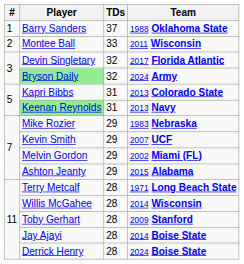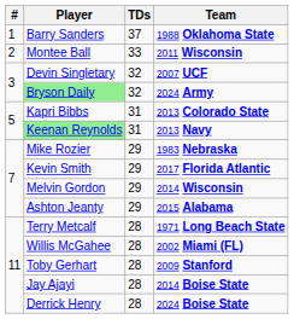 <table class="wikitable" style="font-size:90%; white-space: nowrap;">
 <tr>
 <th>#</th>
 <th>Player</th>
 <th>TDs</th>
 <th>Team</th>
 </tr>
 <tr>
 <td>1</td>
 <td><a href='#'>Barry Sanders</a></td>
 <td>37</td>
 <td><small><a href='#'>1988</a></small> <strong><a href='#'>Oklahoma State</a></strong></td>
 </tr>
 <tr>
 <td>2</td>
 <td><a href='#'>Montee Ball</a></td>
 <td>33</td>
 <td><small><a href='#'>2011</a></small> <strong><a href='#'>Wisconsin</a></strong></td>
 </tr>
 <tr>
 <td rowspan=2>3</td>
 <td><a href='#'>Devin Singletary</a></td>
 <td>32</td>
-<td><small><a href='#'>2017</a></small> <strong><a href='#'>Florida Atlantic</a></strong></td>
+<td><small><a href='#'>2007</a></small> <strong><a href='#'>UCF</a></strong></td>
 </tr>
 <tr>
 <td bgcolor=lightgreen><a href='#'>Bryson Daily</a></td>
 <td>32</td>
 <td><small><a href='#'>2024</a></small> <strong><a href='#'>Army</a></strong></td>
 </tr>
 <tr>
 <td rowspan=2>5</td>
 <td><a href='#'>Kapri Bibbs</a></td>
 <td>31</td>
 <td><small><a href='#'>2013</a></small> <strong><a href='#'>Colorado State</a></strong></td>
 </tr>
 <tr>
 <td bgcolor=lightgreen><a href='#'>Keenan Reynolds</a></td>
 <td>31</td>
 <td><small><a href='#'>2013</a></small> <strong><a href='#'>Navy</a></strong></td>
 </tr>
 <tr>
 <td rowspan=4>7</td>
 <td><a href='#'>Mike Rozier</a></td>
 <td>29</td>
 <td><small><a href='#'>1983</a></small> <strong><a href='#'>Nebraska</a></strong></td>
 </tr>
 <tr>
 <td><a href='#'>Kevin Smith</a></td>
 <td>29</td>
-<td><small><a href='#'>2007</a></small> <strong><a href='#'>UCF</a></strong></td>
+<td><small><a href='#'>2017</a></small> <strong><a href='#'>Florida Atlantic</a></strong></td>
 </tr>
 <tr>
 <td><a href='#'>Melvin Gordon</a></td>
 <td>29</td>
-<td><small><a href='#'>2002</a></small> <strong><a href='#'>Miami (FL)</a></strong></td>
+<td><small><a href='#'>2014</a></small> <strong><a href='#'>Wisconsin</a></strong></td>
 </tr>
 <tr>
 <td><a href='#'>Ashton Jeanty</a></td>
 <td>29</td>
 <td><small><a href='#'>2015</a></small> <strong><a href='#'>Alabama</a></strong></td>
 </tr>
 <tr>
 <td rowspan=5>11</td>
 <td><a href='#'>Terry Metcalf</a></td>
 <td>28</td>
 <td><small><a href='#'>1971</a></small> <strong><a href='#'>Long Beach State</a></strong></td>
 </tr>
 <tr>
 <td><a href='#'>Willis McGahee</a></td>
 <td>28</td>
-<td><small><a href='#'>2014</a></small> <strong><a href='#'>Wisconsin</a></strong></td>
+<td><small><a href='#'>2002</a></small> <strong><a href='#'>Miami (FL)</a></strong></td>
 </tr>
 <tr>
 <td><a href='#'>Toby Gerhart</a></td>
 <td>28</td>
 <td><small><a href='#'>2009</a></small> <strong><a href='#'>Stanford</a></strong></td>
 </tr>
 <tr>
 <td><a href='#'>Jay Ajayi</a></td>
 <td>28</td>
 <td><small><a href='#'>2014</a></small> <strong><a href='#'>Boise State</a></strong></td>
 </tr>
 <tr>
 <td><a href='#'>Derrick Henry</a></td>
 <td>28</td>
 <td><small><a href='#'>2024</a></small> <strong><a href='#'>Boise State</a></strong></td>
 </tr>
 </table>
